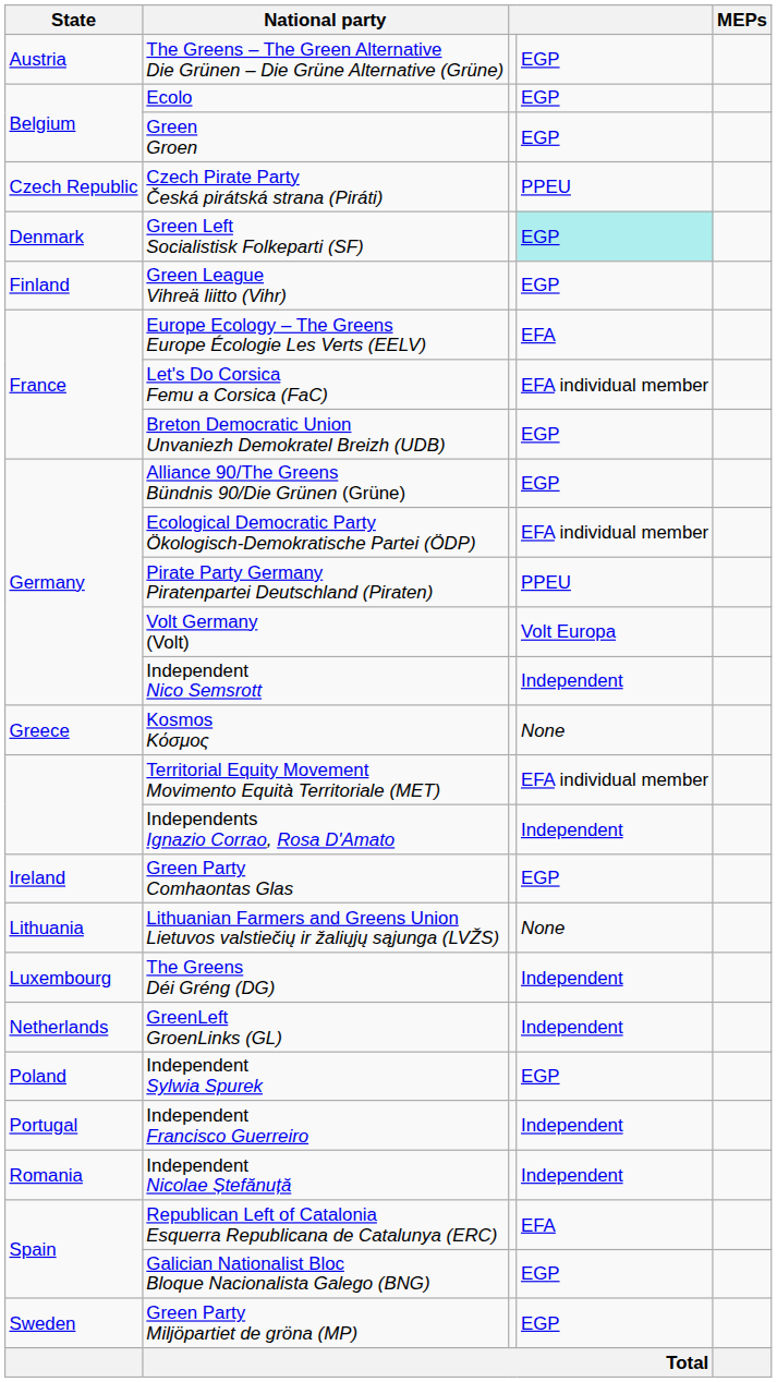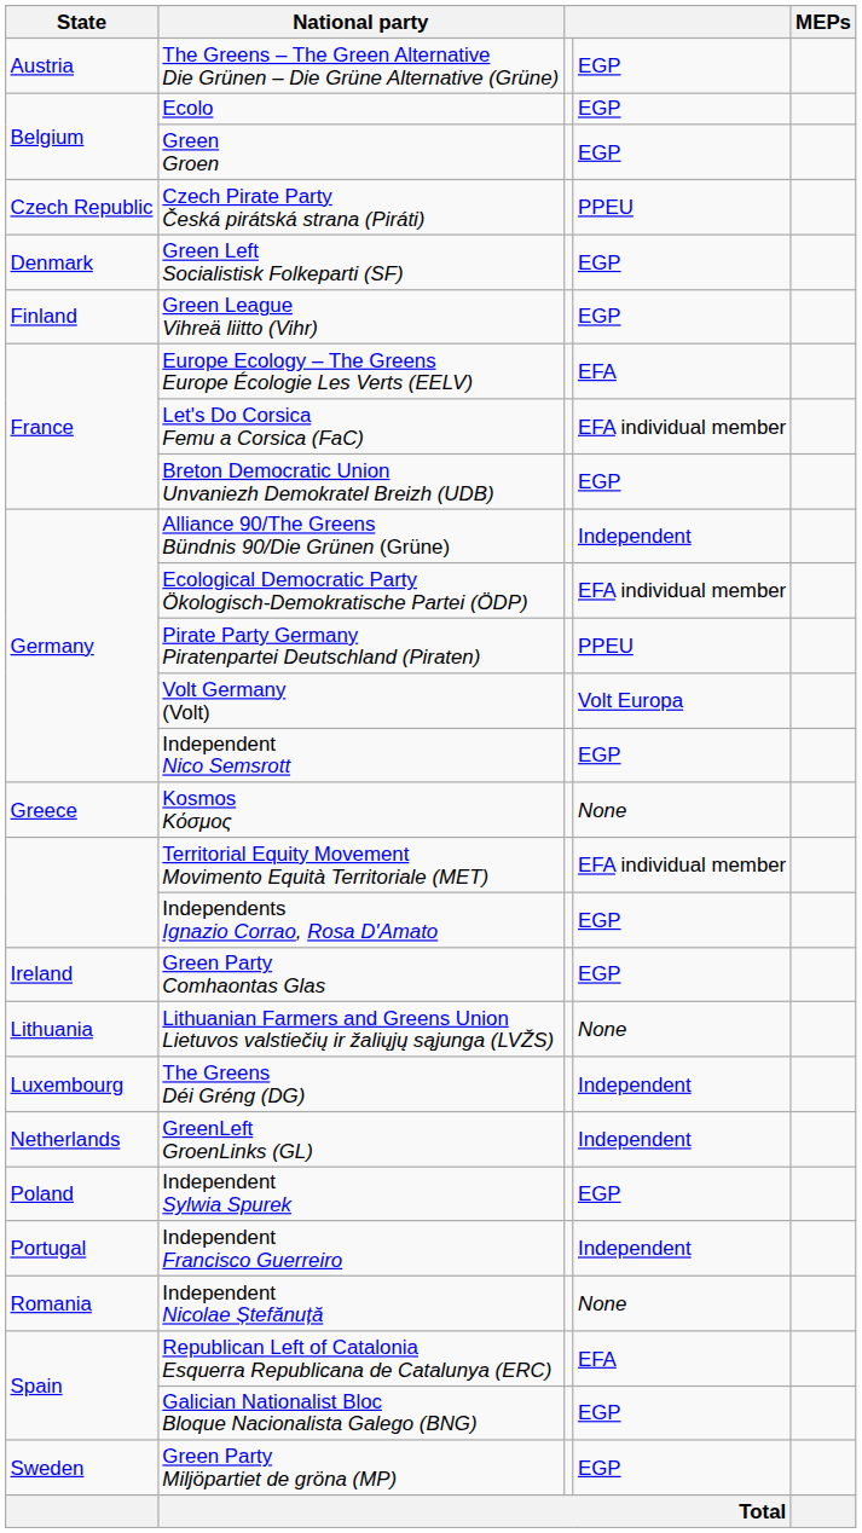 <table class="wikitable sortable mw-collapsible mw-collapsed" style="font-size:90%">
 <tr>
 <th>State</th>
 <th>National party</th>
 <th colspan=2></th>
 <th>MEPs</th>
 </tr>
 <tr>
 <td> <a href='#'>Austria</a></td>
 <td><a href='#'>The Greens – The Green Alternative</a><br><em>Die Grünen – Die Grüne Alternative (Grüne)</em></td>
 <td></td>
 <td><a href='#'>EGP</a></td>
 <td></td>
 </tr>
 <tr>
 <td rowspan=2> <a href='#'>Belgium</a></td>
 <td><a href='#'>Ecolo</a></td>
 <td></td>
 <td><a href='#'>EGP</a></td>
 <td></td>
 </tr>
 <tr>
 <td><a href='#'>Green</a><br><em>Groen</em></td>
 <td></td>
 <td><a href='#'>EGP</a></td>
 <td></td>
 </tr>
 <tr>
 <td> <a href='#'>Czech Republic</a></td>
 <td><a href='#'>Czech Pirate Party</a><br><em>Česká pirátská strana (Piráti)</em></td>
 <td></td>
 <td><a href='#'>PPEU</a></td>
 <td></td>
 </tr>
 <tr>
 <td> <a href='#'>Denmark</a></td>
 <td><a href='#'>Green Left</a><br><em>Socialistisk Folkeparti (SF)</em></td>
 <td></td>
-<td style="background: paleturquoise;"><a href='#'>EGP</a></td>
+<td><a href='#'>EGP</a></td>
 <td></td>
 </tr>
 <tr>
 <td> <a href='#'>Finland</a></td>
 <td><a href='#'>Green League</a><br><em>Vihreä liitto (Vihr)</em></td>
 <td></td>
 <td><a href='#'>EGP</a></td>
 <td></td>
 </tr>
 <tr>
 <td rowspan=3> <a href='#'>France</a></td>
 <td><a href='#'>Europe Ecology – The Greens</a><br><em>Europe Écologie Les Verts</em> <em>(EELV)</em></td>
 <td></td>
 <td><a href='#'>EFA</a></td>
 <td></td>
 </tr>
 <tr>
 <td><a href='#'>Let's Do Corsica</a><br><em>Femu a Corsica (FaC)</em></td>
 <td></td>
 <td><a href='#'>EFA</a> individual member</td>
 <td></td>
 </tr>
 <tr>
 <td><a href='#'>Breton Democratic Union</a><br><em>Unvaniezh Demokratel Breizh (UDB)</em></td>
 <td></td>
 <td><a href='#'>EGP</a></td>
 <td></td>
 </tr>
 <tr>
 <td rowspan=5> <a href='#'>Germany</a></td>
 <td><a href='#'>Alliance 90/The Greens</a><br><em>Bündnis 90/Die Grünen</em> (Grüne)</td>
 <td></td>
-<td><a href='#'>EGP</a></td>
+<td><a href='#'>Independent</a></td>
 <td></td>
 </tr>
 <tr>
 <td><a href='#'>Ecological Democratic Party</a><br><em>Ökologisch-Demokratische Partei (ÖDP)</em></td>
 <td></td>
 <td><a href='#'>EFA</a> individual member</td>
 <td></td>
 </tr>
 <tr>
 <td><a href='#'>Pirate Party Germany</a><br><em>Piratenpartei Deutschland (Piraten)</em></td>
 <td></td>
 <td><a href='#'>PPEU</a></td>
 <td></td>
 </tr>
 <tr>
 <td><a href='#'>Volt Germany</a><br> (Volt)</td>
 <td></td>
 <td><a href='#'>Volt Europa</a></td>
 <td></td>
 </tr>
 <tr>
 <td>Independent<br><em><a href='#'>Nico Semsrott</a></em></td>
 <td></td>
-<td><a href='#'>Independent</a></td>
+<td><a href='#'>EGP</a></td>
 <td></td>
 </tr>
 <tr>
 <td> <a href='#'>Greece</a></td>
 <td><a href='#'>Kosmos</a><br><em>Κόσμος</em></td>
 <td></td>
 <td><em>None</em></td>
 <td></td>
 </tr>
 <tr>
 <td rowspan=2></td>
 <td><a href='#'>Territorial Equity Movement</a><br><em>Movimento Equità Territoriale (MET)</em></td>
 <td></td>
 <td><a href='#'>EFA</a> individual member</td>
 <td></td>
 </tr>
 <tr>
 <td>Independents<br><em><a href='#'>Ignazio Corrao</a>, <a href='#'>Rosa D'Amato</a></em></td>
 <td></td>
-<td><a href='#'>Independent</a></td>
+<td><a href='#'>EGP</a></td>
 <td></td>
 </tr>
 <tr>
 <td> <a href='#'>Ireland</a></td>
 <td><a href='#'>Green Party</a><br><em>Comhaontas Glas</em></td>
 <td></td>
 <td><a href='#'>EGP</a></td>
 <td></td>
 </tr>
 <tr>
 <td> <a href='#'>Lithuania</a></td>
 <td><a href='#'>Lithuanian Farmers and Greens Union</a><br><em>Lietuvos valstiečių ir žaliųjų sąjunga (LVŽS)</em></td>
 <td></td>
 <td><em>None</em></td>
 <td></td>
 </tr>
 <tr>
 <td> <a href='#'>Luxembourg</a></td>
 <td><a href='#'>The Greens</a><br><em>Déi Gréng (DG)</em></td>
 <td></td>
 <td><a href='#'>Independent</a></td>
 <td></td>
 </tr>
 <tr>
 <td> <a href='#'>Netherlands</a></td>
 <td><a href='#'>GreenLeft</a><br> <em>GroenLinks (GL)</em></td>
 <td></td>
 <td><a href='#'>Independent</a></td>
 <td></td>
 </tr>
 <tr>
 <td> <a href='#'>Poland</a></td>
 <td>Independent<br><em><a href='#'>Sylwia Spurek</a></em></td>
 <td></td>
 <td><a href='#'>EGP</a></td>
 <td></td>
 </tr>
 <tr>
 <td> <a href='#'>Portugal</a></td>
 <td>Independent<br><em><a href='#'>Francisco Guerreiro</a></em></td>
 <td></td>
 <td><a href='#'>Independent</a></td>
 <td></td>
 </tr>
 <tr>
 <td> <a href='#'>Romania</a></td>
 <td>Independent<br><em><a href='#'>Nicolae Ștefănuță</a></em></td>
 <td></td>
-<td><a href='#'>Independent</a></td>
+<td><em>None</em></td>
 <td></td>
 </tr>
 <tr>
 <td rowspan=2> <a href='#'>Spain</a></td>
 <td><a href='#'>Republican Left of Catalonia</a><br><em>Esquerra Republicana de Catalunya (ERC)</em></td>
 <td></td>
 <td><a href='#'>EFA</a></td>
 <td></td>
 </tr>
 <tr>
 <td><a href='#'>Galician Nationalist Bloc</a><br><em>Bloque Nacionalista Galego (BNG)</em></td>
 <td></td>
 <td><a href='#'>EGP</a></td>
 <td></td>
 </tr>
 <tr>
 <td> <a href='#'>Sweden</a></td>
 <td><a href='#'>Green Party</a><br><em>Miljöpartiet de gröna (MP)</em></td>
 <td></td>
 <td><a href='#'>EGP</a></td>
 <td></td>
 </tr>
 <tr>
 <th style="text-align:left"></th>
 <th colspan=3 style="text-align:right">Total</th>
 <th></th>
 </tr>
 </table>
